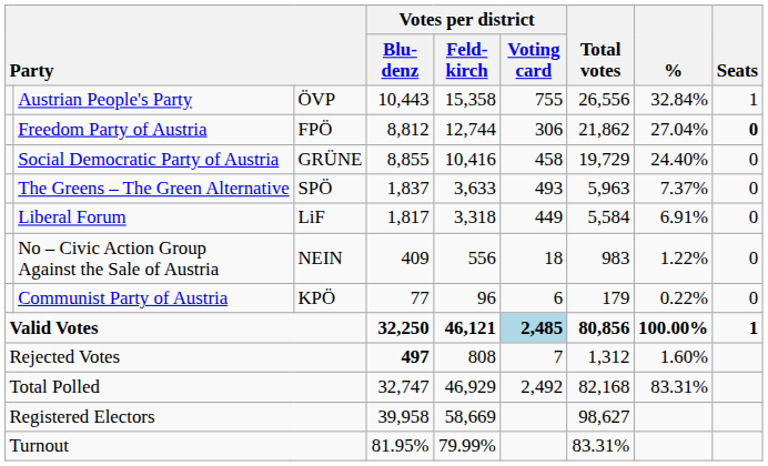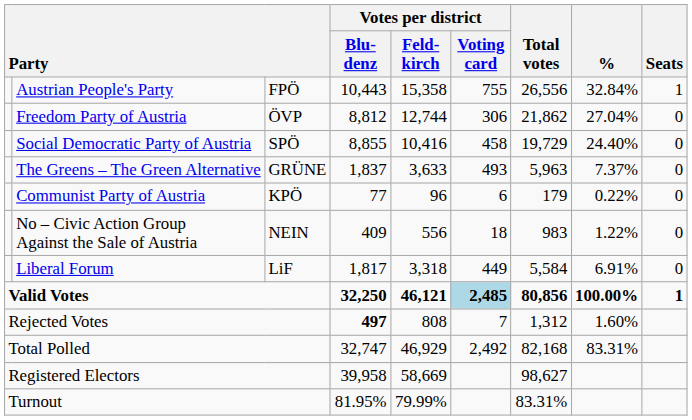 <table class="wikitable" border="1" style="text-align:right;">
 <tr>
 <th style="text-align:left;" valign=bottom rowspan=2 colspan=3>Party</th>
 <th colspan=3>Votes per district</th>
 <th align=center valign=bottom rowspan=2 width="50">Total<br>votes</th>
 <th align=center valign=bottom rowspan=2 width="50">%</th>
 <th align=center valign=bottom rowspan=2>Seats</th>
 </tr>
 <tr>
 <th align=center valign=bottom width="50"><a href='#'>Blu-<br>denz</a></th>
 <th align=center valign=bottom width="50"><a href='#'>Feld-<br>kirch</a></th>
 <th align=center valign=bottom width="50"><a href='#'>Voting<br>card</a></th>
 </tr>
 <tr>
 <td></td>
 <td align=left><a href='#'>Austrian People's Party</a></td>
-<td align=left>ÖVP</td>
+<td align=left>FPÖ</td>
 <td>10,443</td>
 <td>15,358</td>
 <td>755</td>
 <td>26,556</td>
 <td>32.84%</td>
 <td>1</td>
 </tr>
 <tr>
 <td></td>
 <td align=left><a href='#'>Freedom Party of Austria</a></td>
-<td align=left>FPÖ</td>
+<td align=left>ÖVP</td>
 <td>8,812</td>
 <td>12,744</td>
 <td>306</td>
 <td>21,862</td>
 <td>27.04%</td>
-<td><strong>0</strong></td>
+<td>0</td>
 </tr>
 <tr>
 <td></td>
 <td align=left><a href='#'>Social Democratic Party of Austria</a></td>
-<td align=left>GRÜNE</td>
+<td align=left>SPÖ</td>
 <td>8,855</td>
 <td>10,416</td>
 <td>458</td>
 <td>19,729</td>
 <td>24.40%</td>
 <td>0</td>
 </tr>
 <tr>
 <td></td>
 <td align=left style="white-space: nowrap;"><a href='#'>The Greens – The Green Alternative</a></td>
-<td align=left>SPÖ</td>
+<td align=left>GRÜNE</td>
 <td>1,837</td>
 <td>3,633</td>
 <td>493</td>
 <td>5,963</td>
 <td>7.37%</td>
 <td>0</td>
 </tr>
 <tr>
 <td></td>
-<td align=left><a href='#'>Liberal Forum</a></td>
-<td align=left>LiF</td>
-<td>1,817</td>
-<td>3,318</td>
-<td>449</td>
-<td>5,584</td>
-<td>6.91%</td>
+<td align=left><a href='#'>Communist Party of Austria</a></td>
+<td align=left>KPÖ</td>
+<td>77</td>
+<td>96</td>
+<td>6</td>
+<td>179</td>
+<td>0.22%</td>
 <td>0</td>
 </tr>
 <tr>
 <td></td>
 <td align=left>No – Civic Action Group<br>Against the Sale of Austria</td>
 <td align=left>NEIN</td>
 <td>409</td>
 <td>556</td>
 <td>18</td>
 <td>983</td>
 <td>1.22%</td>
 <td>0</td>
 </tr>
 <tr>
 <td></td>
-<td align=left><a href='#'>Communist Party of Austria</a></td>
-<td align=left>KPÖ</td>
-<td>77</td>
-<td>96</td>
-<td>6</td>
-<td>179</td>
-<td>0.22%</td>
+<td align=left><a href='#'>Liberal Forum</a></td>
+<td align=left>LiF</td>
+<td>1,817</td>
+<td>3,318</td>
+<td>449</td>
+<td>5,584</td>
+<td>6.91%</td>
 <td>0</td>
 </tr>
 <tr style="font-weight:bold">
 <td align=left colspan=3>Valid Votes</td>
 <td>32,250</td>
 <td>46,121</td>
 <td style="background: lightblue;">2,485</td>
 <td>80,856</td>
 <td>100.00%</td>
 <td>1</td>
 </tr>
 <tr>
 <td align=left colspan=3>Rejected Votes</td>
 <td><strong>497</strong></td>
 <td>808</td>
 <td>7</td>
 <td>1,312</td>
 <td>1.60%</td>
 <td></td>
 </tr>
 <tr>
 <td align=left colspan=3>Total Polled</td>
 <td>32,747</td>
 <td>46,929</td>
 <td>2,492</td>
 <td>82,168</td>
 <td>83.31%</td>
 <td></td>
 </tr>
 <tr>
 <td align=left colspan=3>Registered Electors</td>
 <td>39,958</td>
 <td>58,669</td>
 <td></td>
 <td>98,627</td>
 <td></td>
 <td></td>
 </tr>
 <tr>
 <td align=left colspan=3>Turnout</td>
 <td>81.95%</td>
 <td>79.99%</td>
 <td></td>
 <td>83.31%</td>
 <td></td>
 <td></td>
 </tr>
 </table>
